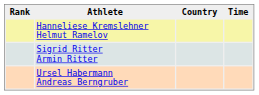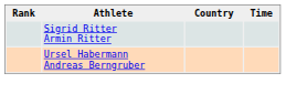 <table style="border-style:solid;border-width:1px;border-color:#808080;background-color:#EFEFEF" cellspacing="2" cellpadding="2" width="385px">
 <tr bgcolor="#EFEFEF">
 <th>Rank</th>
 <th>Athlete</th>
 <th>Country</th>
 <th>Time</th>
-</tr>
-<tr bgcolor="#F7F6A8">
-<td align=center></td>
-<td><a href='#'>Hanneliese Kremslehner</a><br><a href='#'>Helmut Ramelov</a></td>
-<td></td>
-<td align="right"></td>
 </tr>
 <tr bgcolor="#DCE5E5">
 <td align=center></td>
 <td><a href='#'>Sigrid Ritter</a><br><a href='#'>Armin Ritter</a></td>
 <td></td>
 <td align="right"></td>
 </tr>
 <tr bgcolor="#FFDAB9">
 <td align=center></td>
 <td><a href='#'>Ursel Habermann</a><br><a href='#'>Andreas Berngruber</a></td>
 <td></td>
 <td align="right"></td>
 </tr>
 </table>
